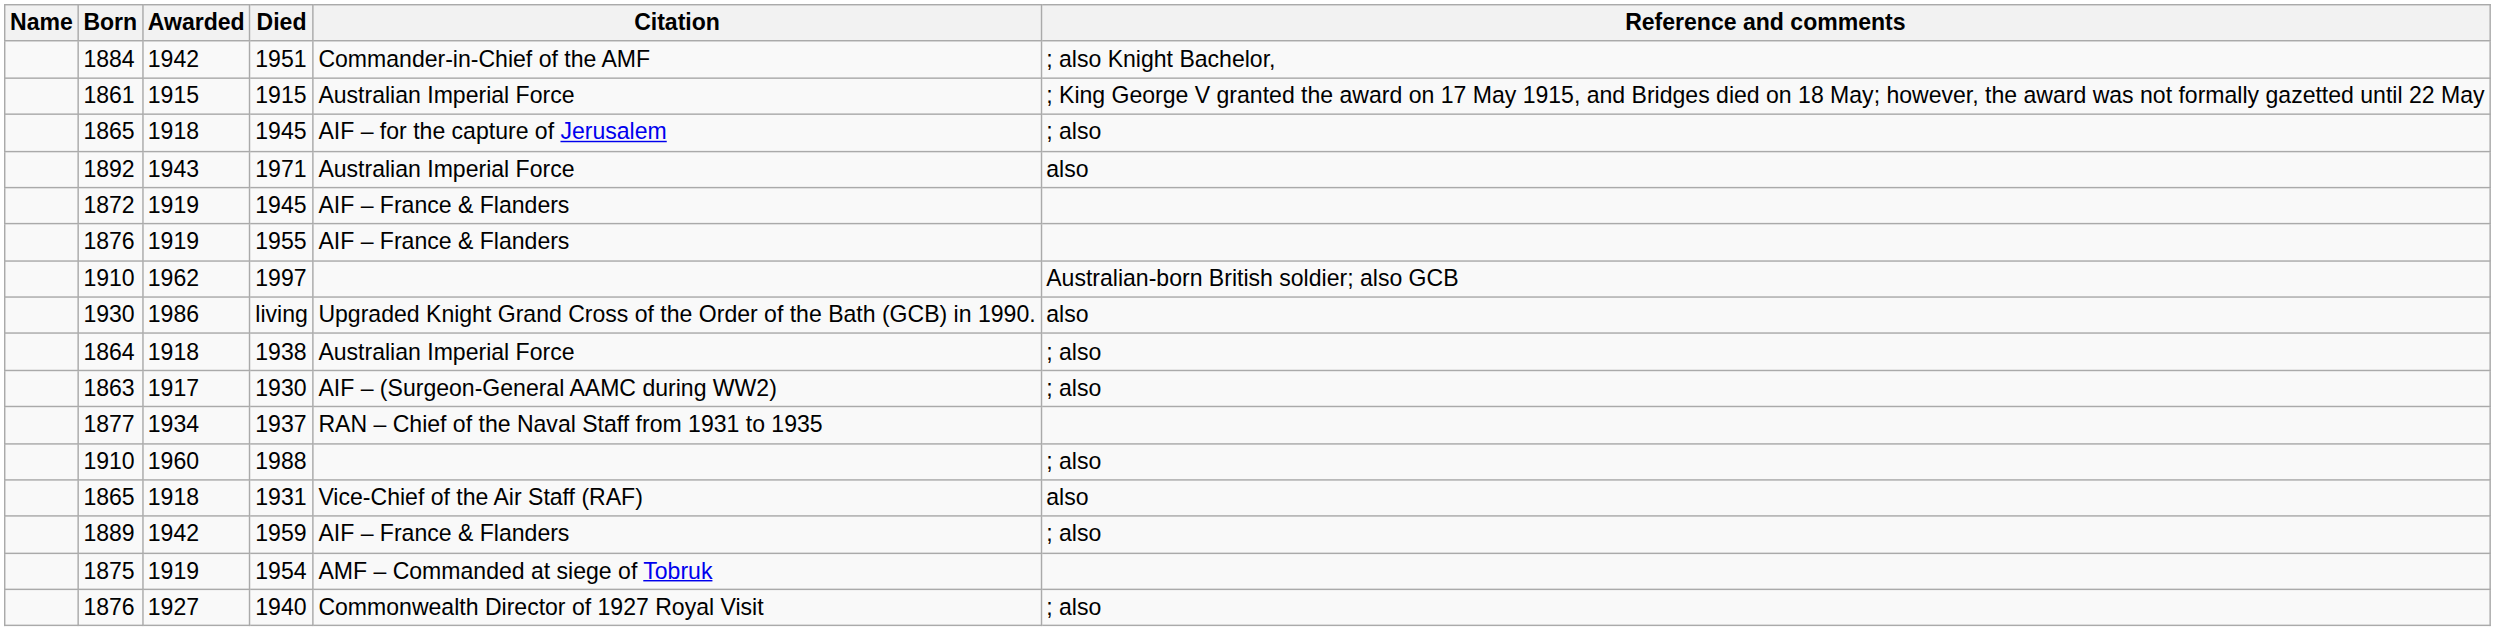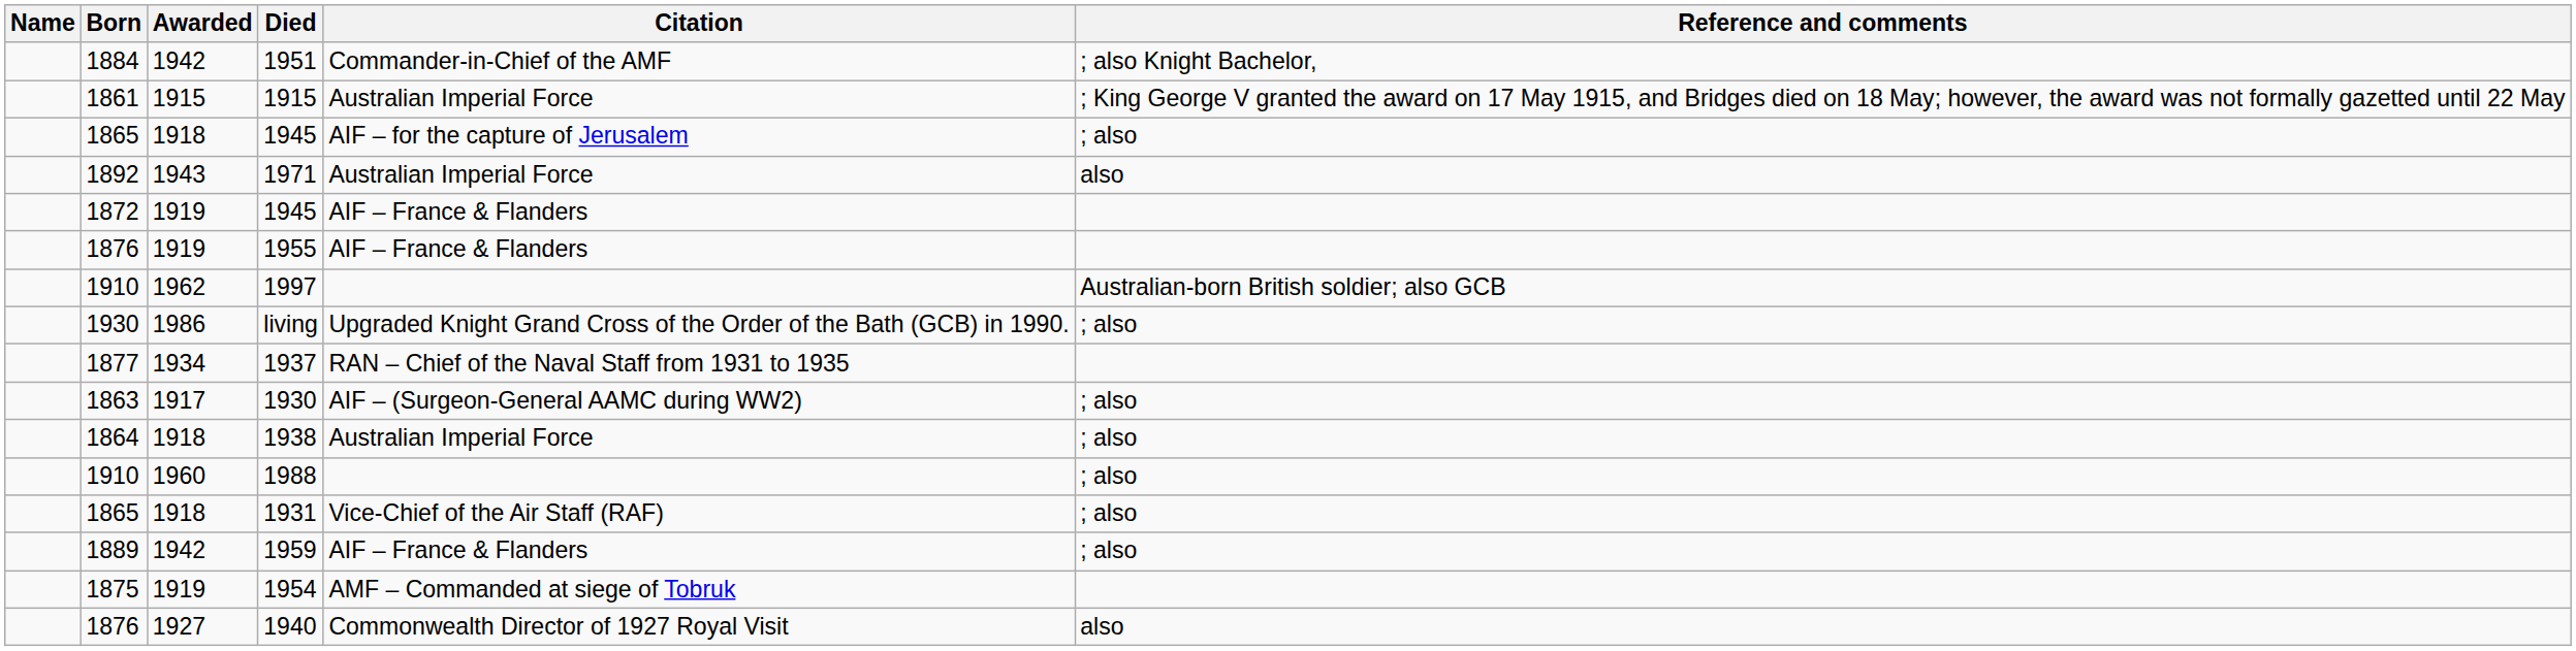 <table class="wikitable sortable">
 <tr>
 <th>Name</th>
 <th>Born</th>
 <th>Awarded</th>
 <th>Died</th>
 <th>Citation</th>
 <th>Reference and comments</th>
 </tr>
 <tr>
 <td></td>
 <td>1884</td>
 <td>1942</td>
 <td>1951</td>
 <td>Commander-in-Chief of the AMF</td>
 <td>; also Knight Bachelor, </td>
 </tr>
 <tr>
 <td></td>
 <td>1861</td>
 <td>1915</td>
 <td>1915</td>
 <td>Australian Imperial Force</td>
 <td>; King George V granted the award on 17 May 1915, and Bridges died on 18 May; however, the award was not formally gazetted until 22 May</td>
 </tr>
 <tr>
 <td></td>
 <td>1865</td>
 <td>1918</td>
 <td>1945</td>
 <td>AIF – for the capture of <a href='#'>Jerusalem</a></td>
 <td>; also </td>
 </tr>
 <tr>
 <td></td>
 <td>1892</td>
 <td>1943</td>
 <td>1971</td>
 <td>Australian Imperial Force</td>
 <td> also </td>
 </tr>
 <tr>
 <td></td>
 <td>1872</td>
 <td>1919</td>
 <td>1945</td>
 <td>AIF – France & Flanders</td>
 <td></td>
 </tr>
 <tr>
 <td></td>
 <td>1876</td>
 <td>1919</td>
 <td>1955</td>
 <td>AIF – France & Flanders</td>
 <td></td>
 </tr>
 <tr>
 <td></td>
 <td>1910</td>
 <td>1962</td>
 <td>1997</td>
 <td></td>
 <td>Australian-born British soldier; also GCB</td>
 </tr>
 <tr>
 <td></td>
 <td>1930</td>
 <td>1986</td>
 <td>living</td>
 <td>Upgraded Knight Grand Cross of the Order of the Bath (GCB) in 1990.</td>
-<td> also </td>
+<td>; also </td>
 </tr>
 <tr>
 <td></td>
-<td>1864</td>
-<td>1918</td>
-<td>1938</td>
-<td>Australian Imperial Force</td>
-<td>; also </td>
+<td>1877</td>
+<td>1934</td>
+<td>1937</td>
+<td>RAN – Chief of the Naval Staff from 1931 to 1935</td>
+<td></td>
 </tr>
 <tr>
 <td></td>
 <td>1863</td>
 <td>1917</td>
 <td>1930</td>
 <td>AIF – (Surgeon-General AAMC during WW2)</td>
 <td>; also </td>
 </tr>
 <tr>
 <td></td>
-<td>1877</td>
-<td>1934</td>
-<td>1937</td>
-<td>RAN – Chief of the Naval Staff from 1931 to 1935</td>
-<td></td>
+<td>1864</td>
+<td>1918</td>
+<td>1938</td>
+<td>Australian Imperial Force</td>
+<td>; also </td>
 </tr>
 <tr>
 <td></td>
 <td>1910</td>
 <td>1960</td>
 <td>1988</td>
 <td></td>
 <td>; also </td>
 </tr>
 <tr>
 <td></td>
 <td>1865</td>
 <td>1918</td>
 <td>1931</td>
 <td>Vice-Chief of the Air Staff (RAF)</td>
-<td> also </td>
+<td>; also </td>
 </tr>
 <tr>
 <td></td>
 <td>1889</td>
 <td>1942</td>
 <td>1959</td>
 <td>AIF – France & Flanders</td>
 <td>; also </td>
 </tr>
 <tr>
 <td></td>
 <td>1875</td>
 <td>1919</td>
 <td>1954</td>
 <td>AMF – Commanded at siege of <a href='#'>Tobruk</a></td>
 <td></td>
 </tr>
 <tr>
 <td></td>
 <td>1876</td>
 <td>1927</td>
 <td>1940</td>
 <td>Commonwealth Director of 1927 Royal Visit</td>
-<td>; also </td>
+<td> also </td>
 </tr>
 </table>
